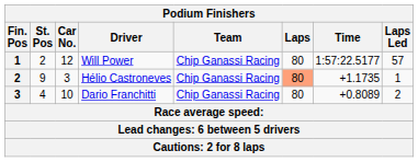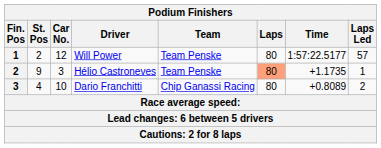 <table class="wikitable" style="font-size:95%;">
 <tr>
 <th colspan=9>Podium Finishers</th>
 </tr>
 <tr>
 <th>Fin.<br>Pos</th>
 <th>St.<br>Pos</th>
 <th>Car<br>No.</th>
 <th>Driver</th>
 <th>Team</th>
 <th>Laps</th>
 <th>Time</th>
 <th>Laps<br>Led</th>
 </tr>
 <tr>
 <th>1</th>
 <td align=center>2</td>
 <td align=center>12</td>
 <td> <a href='#'>Will Power</a></td>
-<td><a href='#'>Chip Ganassi Racing</a></td>
+<td><a href='#'>Team Penske</a></td>
 <td align=center>80</td>
 <td align=right>1:57:22.5177</td>
 <td align=center>57</td>
 </tr>
 <tr>
 <th>2</th>
 <td align=center>9</td>
 <td align=center>3</td>
 <td> <a href='#'>Hélio Castroneves</a></td>
-<td><a href='#'>Chip Ganassi Racing</a></td>
+<td><a href='#'>Team Penske</a></td>
 <td align=center style="background: lightsalmon;">80</td>
 <td align=right>+1.1735</td>
 <td align=center>1</td>
 </tr>
 <tr>
 <th>3</th>
 <td align=center>4</td>
 <td align=center>10</td>
 <td> <a href='#'>Dario Franchitti</a></td>
 <td><a href='#'>Chip Ganassi Racing</a></td>
 <td align=center>80</td>
 <td align=right>+0.8089</td>
 <td align=center>2</td>
 </tr>
 <tr>
 <th colspan=9>Race average speed: </th>
 </tr>
 <tr>
 <th colspan=9>Lead changes: 6 between 5 drivers</th>
 </tr>
 <tr>
 <th colspan=9>Cautions: 2 for 8 laps</th>
 </tr>
 </table>
